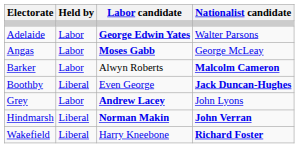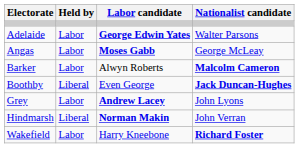 <table class="wikitable">
 <tr>
 <th>Electorate</th>
 <th>Held by</th>
 <th><a href='#'>Labor</a> candidate</th>
 <th><a href='#'>Nationalist</a> candidate</th>
 </tr>
 <tr bgcolor="#cccccc">
 <td></td>
 <td></td>
 <td></td>
 <td></td>
 </tr>
 <tr>
 <td><a href='#'>Adelaide</a></td>
 <td><a href='#'>Labor</a></td>
 <td><strong><a href='#'>George Edwin Yates</a></strong></td>
 <td><a href='#'>Walter Parsons</a></td>
 </tr>
 <tr>
 <td><a href='#'>Angas</a></td>
 <td><a href='#'>Labor</a></td>
 <td><strong><a href='#'>Moses Gabb</a></strong></td>
 <td><a href='#'>George McLeay</a></td>
 </tr>
 <tr>
 <td><a href='#'>Barker</a></td>
 <td><a href='#'>Labor</a></td>
 <td>Alwyn Roberts</td>
 <td><strong><a href='#'>Malcolm Cameron</a></strong></td>
 </tr>
 <tr>
 <td><a href='#'>Boothby</a></td>
 <td><a href='#'>Liberal</a></td>
 <td><a href='#'>Even George</a></td>
 <td><strong><a href='#'>Jack Duncan-Hughes</a></strong></td>
 </tr>
 <tr>
 <td><a href='#'>Grey</a></td>
 <td><a href='#'>Labor</a></td>
 <td><strong><a href='#'>Andrew Lacey</a></strong></td>
 <td><a href='#'>John Lyons</a></td>
 </tr>
 <tr>
 <td><a href='#'>Hindmarsh</a></td>
 <td><a href='#'>Liberal</a></td>
 <td><strong><a href='#'>Norman Makin</a></strong></td>
-<td><strong><a href='#'>John Verran</a></strong></td>
+<td><a href='#'>John Verran</a></td>
 </tr>
 <tr>
 <td><a href='#'>Wakefield</a></td>
-<td><a href='#'>Liberal</a></td>
+<td><a href='#'>Labor</a></td>
 <td><a href='#'>Harry Kneebone</a></td>
 <td><strong><a href='#'>Richard Foster</a></strong></td>
 </tr>
 </table>
